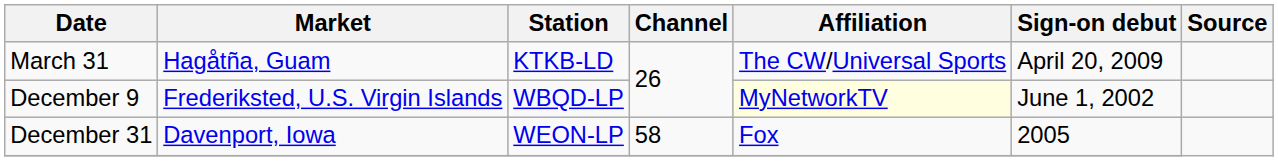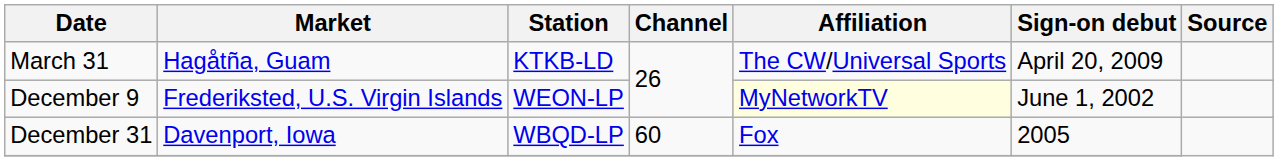 <table class="wikitable">
 <tr>
 <th>Date</th>
 <th>Market</th>
 <th>Station</th>
 <th>Channel</th>
 <th>Affiliation</th>
 <th>Sign-on debut</th>
 <th>Source</th>
 </tr>
 <tr>
 <td>March 31</td>
 <td><a href='#'>Hagåtña, Guam</a></td>
 <td><a href='#'>KTKB-LD</a></td>
 <td rowspan="2">26</td>
 <td><a href='#'>The CW</a>/<a href='#'>Universal Sports</a></td>
 <td>April 20, 2009</td>
 <td></td>
 </tr>
 <tr>
 <td>December 9</td>
 <td><a href='#'>Frederiksted, U.S. Virgin Islands</a></td>
-<td><a href='#'>WBQD-LP</a></td>
+<td><a href='#'>WEON-LP</a></td>
 <td style="background: lightyellow;"><a href='#'>MyNetworkTV</a></td>
 <td>June 1, 2002</td>
 <td></td>
 </tr>
 <tr>
 <td>December 31</td>
 <td><a href='#'>Davenport, Iowa</a></td>
-<td><a href='#'>WEON-LP</a></td>
-<td>58</td>
+<td><a href='#'>WBQD-LP</a></td>
+<td>60</td>
 <td><a href='#'>Fox</a></td>
 <td>2005</td>
 </tr>
 <tr>
 </tr>
 </table>
